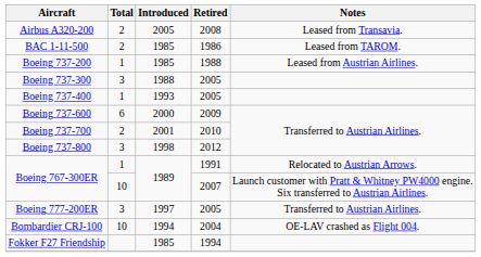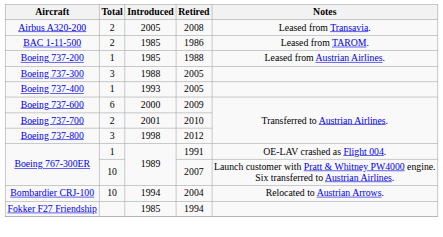 <table class="wikitable" style="border-collapse:collapse; text-align:center; margin:auto;">
 <tr>
 <th>Aircraft</th>
 <th>Total</th>
 <th>Introduced</th>
 <th>Retired</th>
 <th>Notes</th>
 </tr>
 <tr>
 <td><a href='#'>Airbus A320-200</a></td>
 <td>2</td>
 <td>2005</td>
 <td>2008</td>
 <td>Leased from <a href='#'>Transavia</a>.</td>
 </tr>
 <tr>
 <td><a href='#'>BAC 1-11-500</a></td>
 <td>2</td>
 <td>1985</td>
 <td>1986</td>
 <td>Leased from <a href='#'>TAROM</a>.</td>
 </tr>
 <tr>
 <td><a href='#'>Boeing 737-200</a></td>
 <td>1</td>
 <td>1985</td>
 <td>1988</td>
 <td>Leased from <a href='#'>Austrian Airlines</a>.</td>
 </tr>
 <tr>
 <td><a href='#'>Boeing 737-300</a></td>
 <td>3</td>
 <td>1988</td>
 <td>2005</td>
 <td></td>
 </tr>
 <tr>
 <td><a href='#'>Boeing 737-400</a></td>
 <td>1</td>
 <td>1993</td>
 <td>2005</td>
 <td></td>
 </tr>
 <tr>
 <td><a href='#'>Boeing 737-600</a></td>
 <td>6</td>
 <td>2000</td>
 <td>2009</td>
 <td rowspan="3">Transferred to <a href='#'>Austrian Airlines</a>.</td>
 </tr>
 <tr>
 <td><a href='#'>Boeing 737-700</a></td>
 <td>2</td>
 <td>2001</td>
 <td>2010</td>
 </tr>
 <tr>
 <td><a href='#'>Boeing 737-800</a></td>
 <td>3</td>
 <td>1998</td>
 <td>2012</td>
 </tr>
 <tr>
 <td rowspan="2"><a href='#'>Boeing 767-300ER</a></td>
 <td>1</td>
 <td rowspan="2">1989</td>
 <td>1991</td>
-<td>Relocated to <a href='#'>Austrian Arrows</a>.</td>
+<td>OE-LAV crashed as <a href='#'>Flight 004</a>.</td>
 </tr>
 <tr>
 <td>10</td>
 <td>2007</td>
 <td>Launch customer with <a href='#'>Pratt & Whitney PW4000</a> engine.<br>Six transferred to <a href='#'>Austrian Airlines</a>.</td>
 </tr>
 <tr>
-<td><a href='#'>Boeing 777-200ER</a></td>
-<td>3</td>
-<td>1997</td>
-<td>2005</td>
-<td>Transferred to <a href='#'>Austrian Airlines</a>.</td>
-</tr>
-<tr>
 <td><a href='#'>Bombardier CRJ-100</a></td>
 <td>10</td>
 <td>1994</td>
 <td>2004</td>
-<td>OE-LAV crashed as <a href='#'>Flight 004</a>.</td>
+<td>Relocated to <a href='#'>Austrian Arrows</a>.</td>
 </tr>
 <tr>
 <td><a href='#'>Fokker F27 Friendship</a></td>
 <td></td>
 <td>1985</td>
 <td>1994</td>
 <td></td>
 </tr>
 <tr>
 </tr>
 </table>
